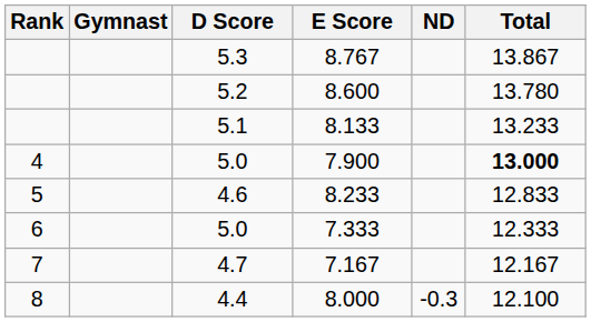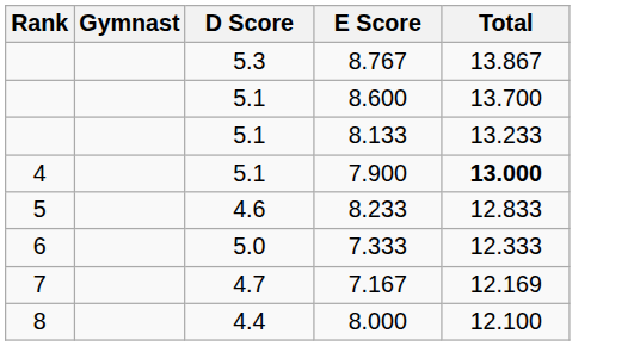 <table class="wikitable" style="text-align:center">
 <tr>
 <th>Rank</th>
 <th>Gymnast</th>
 <th style="width:5em">D Score</th>
 <th style="width:5em">E Score</th>
-<th style="width:2em">ND</th>
 <th style="width:5em">Total</th>
 </tr>
 <tr>
 <td></td>
 <td align=left></td>
 <td>5.3</td>
 <td>8.767</td>
-<td></td>
 <td>13.867</td>
 </tr>
 <tr>
 <td></td>
 <td align=left></td>
-<td>5.2</td>
+<td>5.1</td>
 <td>8.600</td>
-<td></td>
-<td>13.780</td>
+<td>13.700</td>
 </tr>
 <tr>
 <td></td>
 <td align=left></td>
 <td>5.1</td>
 <td>8.133</td>
-<td></td>
 <td>13.233</td>
 </tr>
 <tr>
 <td>4</td>
 <td align=left></td>
-<td>5.0</td>
+<td>5.1</td>
 <td>7.900</td>
-<td></td>
 <td><strong>13.000</strong></td>
 </tr>
 <tr>
 <td>5</td>
 <td align=left></td>
 <td>4.6</td>
 <td>8.233</td>
-<td></td>
 <td>12.833</td>
 </tr>
 <tr>
 <td>6</td>
 <td align=left></td>
 <td>5.0</td>
 <td>7.333</td>
-<td></td>
 <td>12.333</td>
 </tr>
 <tr>
 <td>7</td>
 <td align=left></td>
 <td>4.7</td>
 <td>7.167</td>
-<td></td>
-<td>12.167</td>
+<td>12.169</td>
 </tr>
 <tr>
 <td>8</td>
 <td align=left></td>
 <td>4.4</td>
 <td>8.000</td>
-<td>-0.3</td>
 <td>12.100</td>
 </tr>
 </table>
